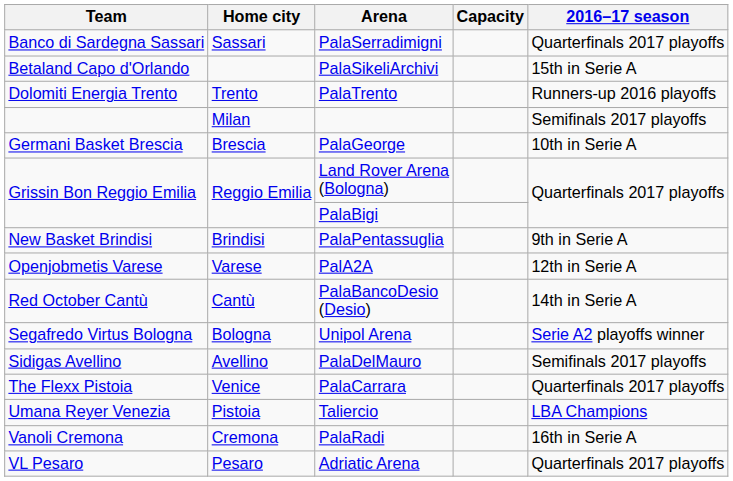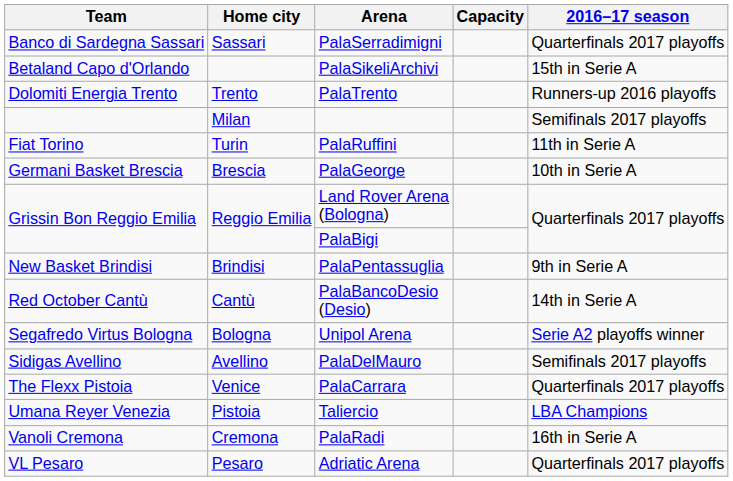 <table class="wikitable sortable" style="margin:1em 2em 1em 1em;">
 <tr>
 <th>Team</th>
 <th>Home city</th>
 <th>Arena</th>
 <th>Capacity</th>
 <th><a href='#'>2016–17 season</a></th>
 </tr>
 <tr>
 <td><a href='#'>Banco di Sardegna Sassari</a></td>
 <td><a href='#'>Sassari</a></td>
 <td><a href='#'>PalaSerradimigni</a></td>
 <td align=right></td>
 <td>Quarterfinals 2017 playoffs</td>
 </tr>
 <tr>
 <td><a href='#'>Betaland Capo d'Orlando</a></td>
 <td></td>
 <td><a href='#'>PalaSikeliArchivi</a></td>
 <td align=right></td>
 <td>15th in Serie A</td>
 </tr>
 <tr>
 <td><a href='#'>Dolomiti Energia Trento</a></td>
 <td><a href='#'>Trento</a></td>
 <td><a href='#'>PalaTrento</a></td>
 <td align=right></td>
 <td>Runners-up 2016 playoffs</td>
 </tr>
 <tr>
 <td></td>
 <td><a href='#'>Milan</a></td>
 <td></td>
 <td align=right></td>
 <td>Semifinals 2017 playoffs</td>
 </tr>
 <tr>
+<td><a href='#'>Fiat Torino</a></td>
+<td><a href='#'>Turin</a></td>
+<td><a href='#'>PalaRuffini</a></td>
+<td align=right></td>
+<td>11th in Serie A</td>
+</tr>
+<tr>
 <td><a href='#'>Germani Basket Brescia</a></td>
 <td><a href='#'>Brescia</a></td>
 <td><a href='#'>PalaGeorge</a></td>
 <td align=right></td>
 <td>10th in Serie A</td>
 </tr>
 <tr>
 <td rowspan=2><a href='#'>Grissin Bon Reggio Emilia</a></td>
 <td rowspan=2><a href='#'>Reggio Emilia</a></td>
 <td><a href='#'>Land Rover Arena</a><br>(<a href='#'>Bologna</a>)</td>
 <td align=right></td>
 <td rowspan=2>Quarterfinals 2017 playoffs</td>
 </tr>
 <tr>
 <td><a href='#'>PalaBigi</a></td>
 <td align=right></td>
 </tr>
 <tr>
 <td><a href='#'>New Basket Brindisi</a></td>
 <td><a href='#'>Brindisi</a></td>
 <td><a href='#'>PalaPentassuglia</a></td>
 <td align=right></td>
 <td>9th in Serie A</td>
-</tr>
-<tr>
-<td><a href='#'>Openjobmetis Varese</a></td>
-<td><a href='#'>Varese</a></td>
-<td><a href='#'>PalA2A</a></td>
-<td align=right></td>
-<td>12th in Serie A</td>
 </tr>
 <tr>
 <td><a href='#'>Red October Cantù</a></td>
 <td><a href='#'>Cantù</a></td>
 <td><a href='#'>PalaBancoDesio</a> <br>(<a href='#'>Desio</a>)</td>
 <td align=right></td>
 <td>14th in Serie A</td>
 </tr>
 <tr>
 <td><a href='#'>Segafredo Virtus Bologna</a></td>
 <td><a href='#'>Bologna</a></td>
 <td><a href='#'>Unipol Arena</a></td>
 <td align=right></td>
 <td><a href='#'>Serie A2</a> playoffs winner</td>
 </tr>
 <tr>
 <td><a href='#'>Sidigas Avellino</a></td>
 <td><a href='#'>Avellino</a></td>
 <td><a href='#'>PalaDelMauro</a></td>
 <td align=right></td>
 <td>Semifinals 2017 playoffs</td>
 </tr>
 <tr>
 <td><a href='#'>The Flexx Pistoia</a></td>
 <td><a href='#'>Venice</a></td>
 <td><a href='#'>PalaCarrara</a></td>
 <td align=right></td>
 <td>Quarterfinals 2017 playoffs</td>
 </tr>
 <tr>
 <td><a href='#'>Umana Reyer Venezia</a></td>
 <td><a href='#'>Pistoia</a></td>
 <td><a href='#'>Taliercio</a></td>
 <td align=right></td>
 <td><a href='#'>LBA Champions</a></td>
 </tr>
 <tr>
 <td><a href='#'>Vanoli Cremona</a></td>
 <td><a href='#'>Cremona</a></td>
 <td><a href='#'>PalaRadi</a></td>
 <td align=right></td>
 <td>16th in Serie A</td>
 </tr>
 <tr>
 <td><a href='#'>VL Pesaro</a></td>
 <td><a href='#'>Pesaro</a></td>
 <td><a href='#'>Adriatic Arena</a></td>
 <td align=right></td>
 <td>Quarterfinals 2017 playoffs</td>
 </tr>
 </table>
